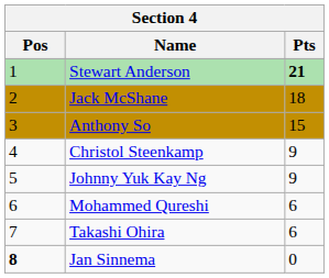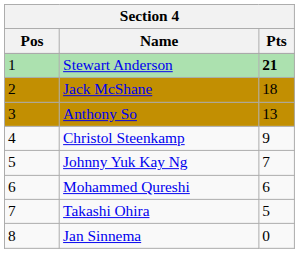 <table class="wikitable">
 <tr>
 <th colspan="6">Section 4</th>
 </tr>
 <tr>
 <th width=50>Pos</th>
 <th width=200>Name</th>
 <th width=30>Pts</th>
 </tr>
 <tr>
 </tr>
 <tr style="background:#ACE1AF;">
 <td>1</td>
 <td> <a href='#'>Stewart Anderson</a></td>
 <td><strong>21</strong></td>
 </tr>
 <tr style="background:#c28f02;">
 <td>2</td>
 <td> <a href='#'>Jack McShane</a></td>
 <td>18</td>
 </tr>
 <tr style="background:#c28f02;">
 <td>3</td>
 <td> <a href='#'>Anthony So</a></td>
-<td>15</td>
+<td>13</td>
 </tr>
 <tr>
 <td>4</td>
 <td> <a href='#'>Christol Steenkamp</a></td>
 <td>9</td>
 </tr>
 <tr>
 <td>5</td>
 <td> <a href='#'>Johnny Yuk Kay Ng</a></td>
-<td>9</td>
+<td>7</td>
 </tr>
 <tr>
 <td>6</td>
 <td> <a href='#'>Mohammed Qureshi</a></td>
 <td>6</td>
 </tr>
 <tr>
 <td>7</td>
 <td> <a href='#'>Takashi Ohira</a></td>
-<td>6</td>
+<td>5</td>
 </tr>
 <tr>
-<td><strong>8</strong></td>
+<td>8</td>
 <td> <a href='#'>Jan Sinnema</a></td>
 <td>0</td>
 </tr>
 </table>
